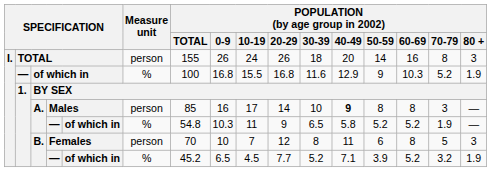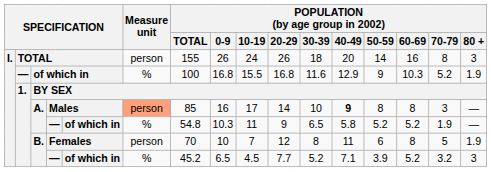 <table class="wikitable" style="font-size:85%; text-align:center">
 <tr>
 <th rowspan="2" colspan="5">SPECIFICATION</th>
 <th rowspan="2">Measure<br> unit</th>
 <th colspan="10" rowspan="1">POPULATION<br> (by age group in 2002)</th>
 </tr>
 <tr>
 <th>TOTAL</th>
 <th>0-9</th>
 <th>10-19</th>
 <th>20-29</th>
 <th>30-39</th>
 <th>40-49</th>
 <th>50-59</th>
 <th>60-69</th>
 <th>70-79</th>
 <th>80 +</th>
 </tr>
 <tr>
 <th style="text-align:left" valign="top" rowspan="7">I.</th>
 <th style="text-align:left" colspan="4">TOTAL</th>
 <td>person</td>
 <td>155</td>
 <td>26</td>
 <td>24</td>
 <td>26</td>
 <td>18</td>
 <td>20</td>
 <td>14</td>
 <td>16</td>
 <td>8</td>
 <td>3</td>
 </tr>
 <tr>
 <th style="text-align:left" valign="top">—</th>
 <th style="text-align:left" colspan="3">of which in</th>
 <td>%</td>
 <td>100</td>
 <td>16.8</td>
 <td>15.5</td>
 <td>16.8</td>
 <td>11.6</td>
 <td>12.9</td>
 <td>9</td>
 <td>10.3</td>
 <td>5.2</td>
 <td>1.9</td>
 </tr>
 <tr>
 <th style="text-align:left" valign="top" rowspan="5">1.</th>
 <th style="text-align:left" colspan="14">BY SEX</th>
 </tr>
 <tr>
 <th style="text-align:left" valign="top" rowspan="2">A.</th>
 <th style="text-align:left" colspan="2">Males</th>
-<td>person</td>
+<td style="background: lightsalmon;">person</td>
 <td>85</td>
 <td>16</td>
 <td>17</td>
 <td>14</td>
 <td>10</td>
 <td><strong>9</strong></td>
 <td>8</td>
 <td>8</td>
 <td>3</td>
 <td>—</td>
 </tr>
 <tr>
 <th style="text-align:left" valign="top">—</th>
 <th style="text-align:left" colspan="1">of which in</th>
 <td>%</td>
 <td>54.8</td>
 <td>10.3</td>
 <td>11</td>
 <td>9</td>
 <td>6.5</td>
 <td>5.8</td>
 <td>5.2</td>
 <td>5.2</td>
 <td>1.9</td>
 <td>—</td>
 </tr>
 <tr>
 <th style="text-align:left" valign="top" rowspan="2">B.</th>
 <th style="text-align:left" colspan="2">Females</th>
 <td>person</td>
 <td>70</td>
 <td>10</td>
 <td>7</td>
 <td>12</td>
 <td>8</td>
 <td>11</td>
 <td>6</td>
 <td>8</td>
 <td>5</td>
-<td>3</td>
+<td>1.9</td>
 </tr>
 <tr>
 <th style="text-align:left" valign="top">—</th>
 <th style="text-align:left" colspan="1">of which in</th>
 <td>%</td>
 <td>45.2</td>
 <td>6.5</td>
 <td>4.5</td>
 <td>7.7</td>
 <td>5.2</td>
 <td>7.1</td>
 <td>3.9</td>
 <td>5.2</td>
 <td>3.2</td>
-<td>1.9</td>
+<td>3</td>
 </tr>
 </table>
